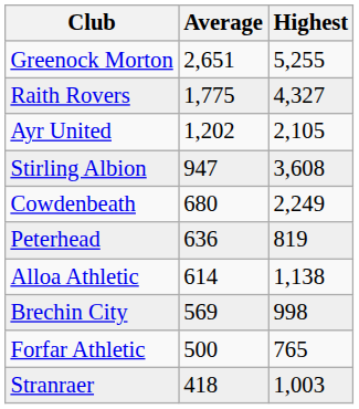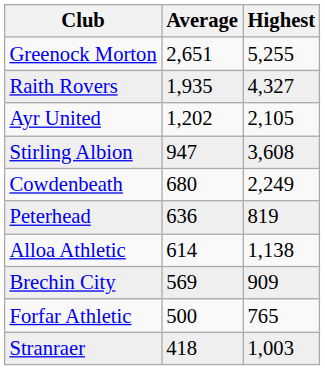 <table class="wikitable sortable">
 <tr>
 <th>Club</th>
 <th>Average</th>
 <th>Highest</th>
 </tr>
 <tr>
 <td><a href='#'>Greenock Morton</a></td>
 <td>2,651</td>
 <td>5,255</td>
 </tr>
 <tr bgcolor="#EFEFEF">
 <td><a href='#'>Raith Rovers</a></td>
-<td>1,775</td>
+<td>1,935</td>
 <td>4,327</td>
 </tr>
 <tr>
 <td><a href='#'>Ayr United</a></td>
 <td>1,202</td>
 <td>2,105</td>
 </tr>
 <tr bgcolor="#EFEFEF">
 <td><a href='#'>Stirling Albion</a></td>
 <td>947</td>
 <td>3,608</td>
 </tr>
 <tr>
 <td><a href='#'>Cowdenbeath</a></td>
 <td>680</td>
 <td>2,249</td>
 </tr>
 <tr bgcolor="#EFEFEF">
 <td><a href='#'>Peterhead</a></td>
 <td>636</td>
 <td>819</td>
 </tr>
 <tr>
 <td><a href='#'>Alloa Athletic</a></td>
 <td>614</td>
 <td>1,138</td>
 </tr>
 <tr bgcolor="#EFEFEF">
 <td><a href='#'>Brechin City</a></td>
 <td>569</td>
-<td>998</td>
+<td>909</td>
 </tr>
 <tr>
 <td><a href='#'>Forfar Athletic</a></td>
 <td>500</td>
 <td>765</td>
 </tr>
 <tr bgcolor="#EFEFEF">
 <td><a href='#'>Stranraer</a></td>
 <td>418</td>
 <td>1,003</td>
 </tr>
 </table>
